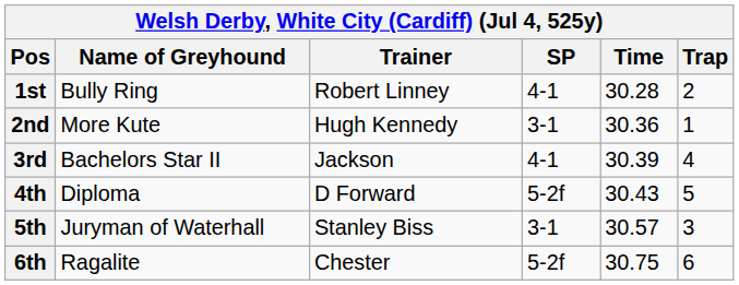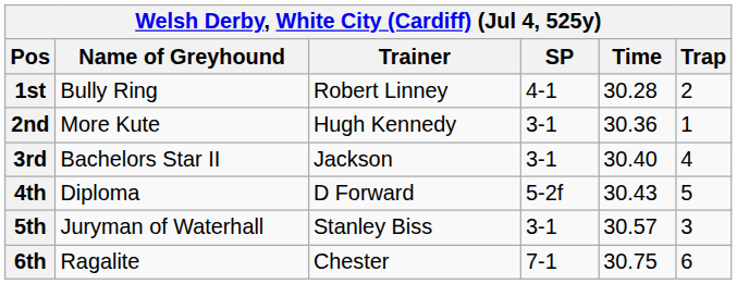 <table class="wikitable">
 <tr>
 <th colspan="6"><a href='#'>Welsh Derby</a>, <a href='#'>White City (Cardiff)</a> (Jul 4, 525y)</th>
 </tr>
 <tr>
 <th width=30>Pos</th>
 <th width=180>Name of Greyhound</th>
 <th width=150>Trainer</th>
 <th width=50>SP</th>
 <th width=50>Time</th>
 <th width=30>Trap</th>
 </tr>
 <tr>
 <th>1st</th>
 <td>Bully Ring</td>
 <td>Robert Linney</td>
 <td>4-1</td>
 <td>30.28</td>
 <td>2</td>
 </tr>
 <tr>
 <th>2nd</th>
 <td>More Kute</td>
 <td>Hugh Kennedy</td>
 <td>3-1</td>
 <td>30.36</td>
 <td>1</td>
 </tr>
 <tr>
 <th>3rd</th>
 <td>Bachelors Star II</td>
 <td>Jackson</td>
-<td>4-1</td>
-<td>30.39</td>
+<td>3-1</td>
+<td>30.40</td>
 <td>4</td>
 </tr>
 <tr>
 <th>4th</th>
 <td>Diploma</td>
 <td>D Forward</td>
 <td>5-2f</td>
 <td>30.43</td>
 <td>5</td>
 </tr>
 <tr>
 <th>5th</th>
 <td>Juryman of Waterhall</td>
 <td>Stanley Biss</td>
 <td>3-1</td>
 <td>30.57</td>
 <td>3</td>
 </tr>
 <tr>
 <th>6th</th>
 <td>Ragalite</td>
 <td>Chester</td>
-<td>5-2f</td>
+<td>7-1</td>
 <td>30.75</td>
 <td>6</td>
 </tr>
 </table>
